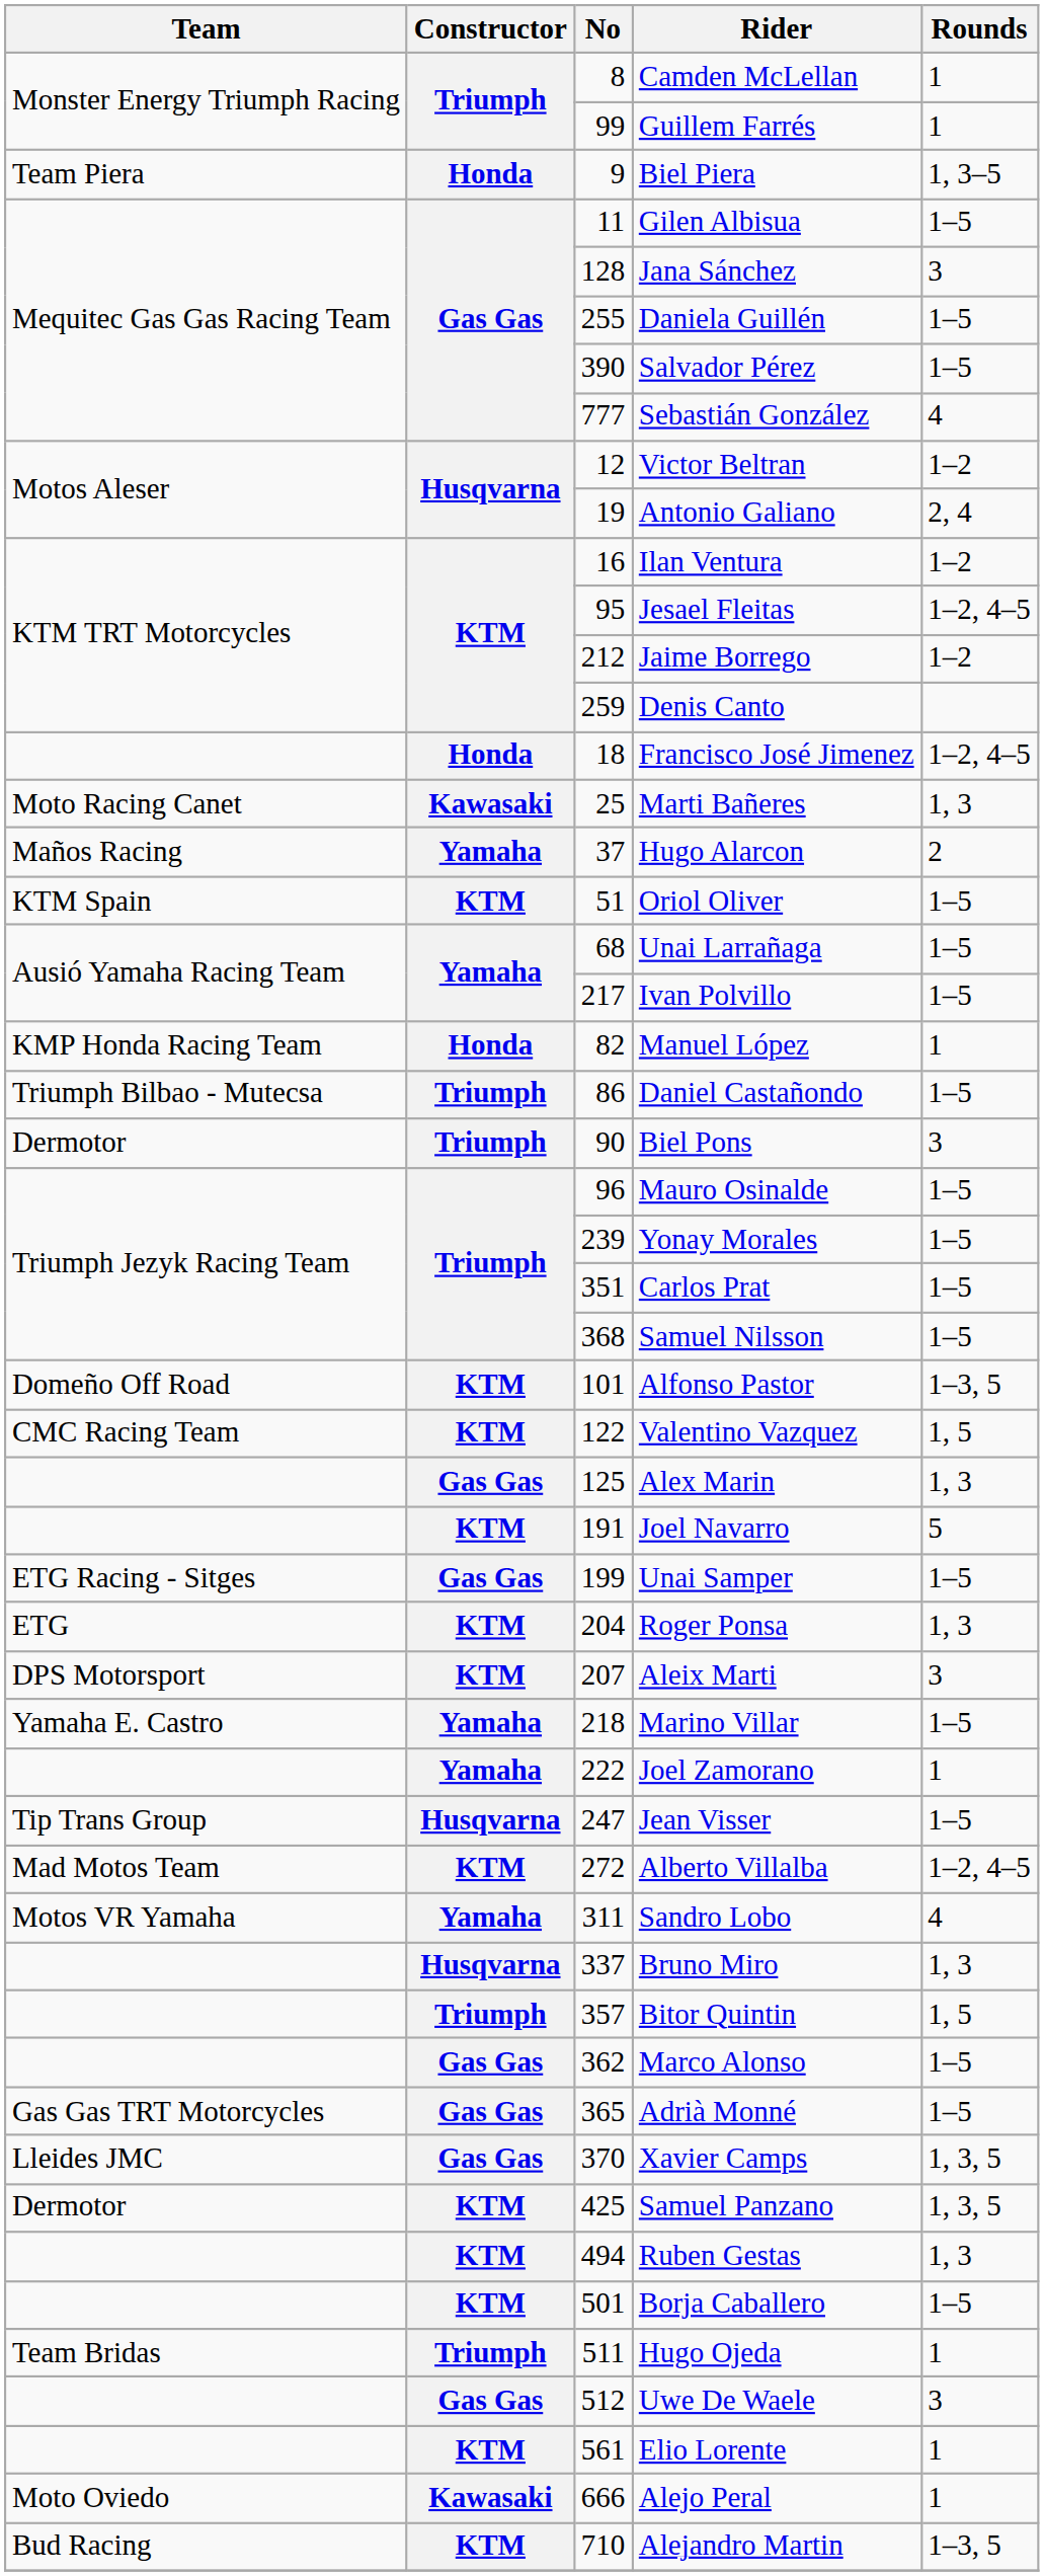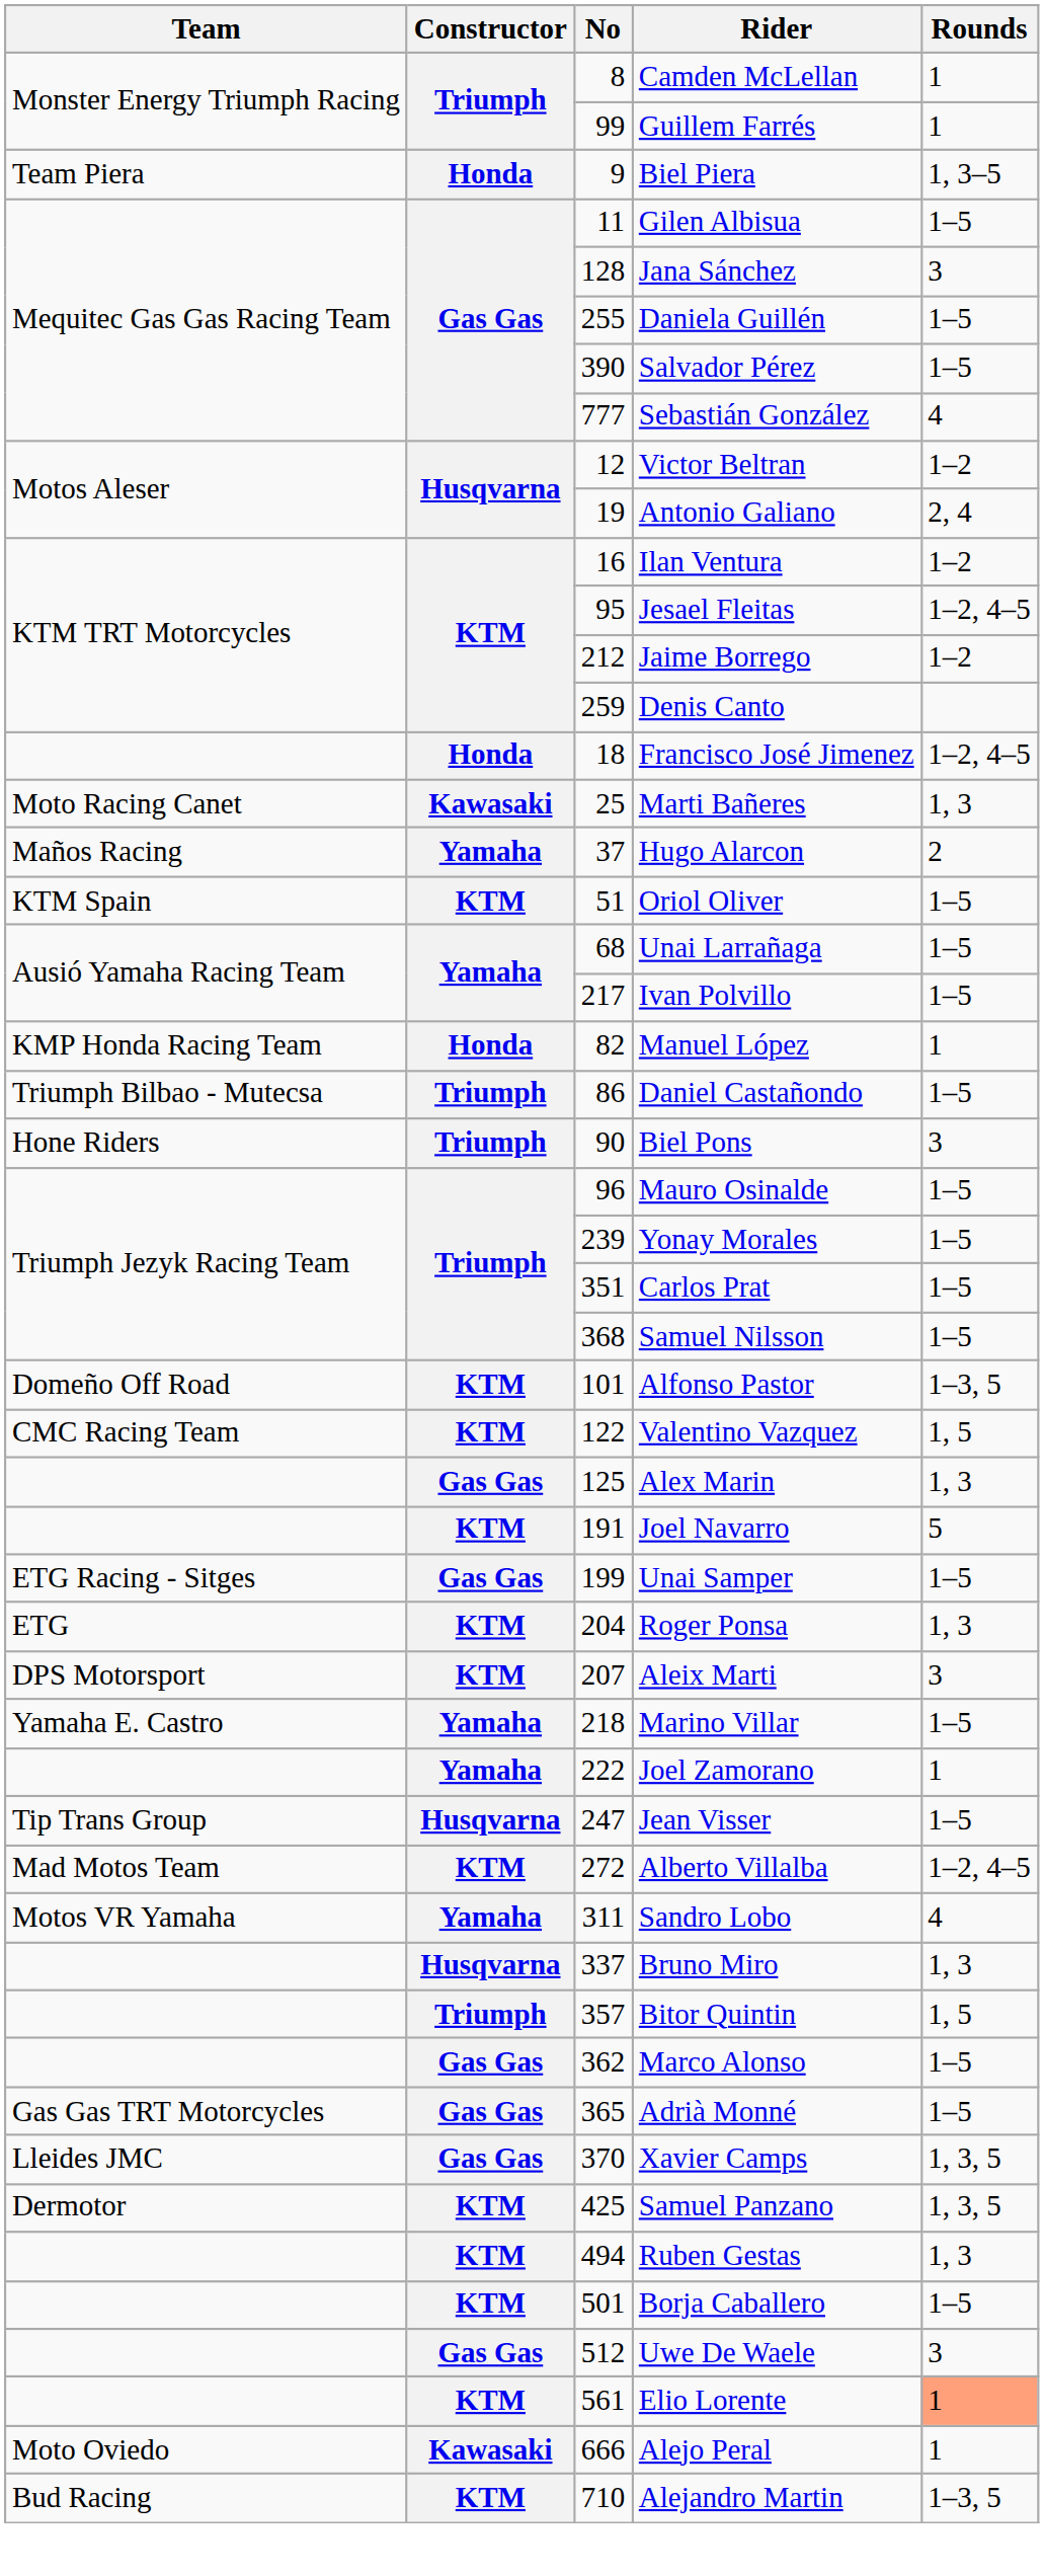 <table class="wikitable" style="font-size: 85%;">
 <tr>
 <th>Team</th>
 <th>Constructor</th>
 <th>No</th>
 <th>Rider</th>
 <th>Rounds</th>
 </tr>
 <tr>
 <td rowspan=2>Monster Energy Triumph Racing</td>
 <th rowspan=2><a href='#'>Triumph</a></th>
 <td align="right">8</td>
 <td> <a href='#'>Camden McLellan</a></td>
 <td>1</td>
 </tr>
 <tr>
 <td align="right">99</td>
 <td> <a href='#'>Guillem Farrés</a></td>
 <td>1</td>
 </tr>
 <tr>
 <td>Team Piera</td>
 <th><a href='#'>Honda</a></th>
 <td align="right">9</td>
 <td> <a href='#'>Biel Piera</a></td>
 <td>1, 3–5</td>
 </tr>
 <tr>
 <td rowspan=5>Mequitec Gas Gas Racing Team</td>
 <th rowspan=5><a href='#'>Gas Gas</a></th>
 <td align="right">11</td>
 <td> <a href='#'>Gilen Albisua</a></td>
 <td>1–5</td>
 </tr>
 <tr>
 <td align="right">128</td>
 <td> <a href='#'>Jana Sánchez</a></td>
 <td>3</td>
 </tr>
 <tr>
 <td align="right">255</td>
 <td> <a href='#'>Daniela Guillén</a></td>
 <td>1–5</td>
 </tr>
 <tr>
 <td align="right">390</td>
 <td> <a href='#'>Salvador Pérez</a></td>
 <td>1–5</td>
 </tr>
 <tr>
 <td align="right">777</td>
 <td> <a href='#'>Sebastián González</a></td>
 <td>4</td>
 </tr>
 <tr>
 <td rowspan=2>Motos Aleser</td>
 <th rowspan=2><a href='#'>Husqvarna</a></th>
 <td align="right">12</td>
 <td> <a href='#'>Victor Beltran</a></td>
 <td>1–2</td>
 </tr>
 <tr>
 <td align="right">19</td>
 <td> <a href='#'>Antonio Galiano</a></td>
 <td>2, 4</td>
 </tr>
 <tr>
 <td rowspan=4>KTM TRT Motorcycles</td>
 <th rowspan=4><a href='#'>KTM</a></th>
 <td align="right">16</td>
 <td> <a href='#'>Ilan Ventura</a></td>
 <td>1–2</td>
 </tr>
 <tr>
 <td align="right">95</td>
 <td> <a href='#'>Jesael Fleitas</a></td>
 <td>1–2, 4–5</td>
 </tr>
 <tr>
 <td align="right">212</td>
 <td> <a href='#'>Jaime Borrego</a></td>
 <td>1–2</td>
 </tr>
 <tr>
 <td align="right">259</td>
 <td> <a href='#'>Denis Canto</a></td>
 <td></td>
 </tr>
 <tr>
 <td></td>
 <th><a href='#'>Honda</a></th>
 <td align="right">18</td>
 <td> <a href='#'>Francisco José Jimenez</a></td>
 <td>1–2, 4–5</td>
 </tr>
 <tr>
 <td>Moto Racing Canet</td>
 <th><a href='#'>Kawasaki</a></th>
 <td align="right">25</td>
 <td> <a href='#'>Marti Bañeres</a></td>
 <td>1, 3</td>
 </tr>
 <tr>
 <td>Maños Racing</td>
 <th><a href='#'>Yamaha</a></th>
 <td align="right">37</td>
 <td> <a href='#'>Hugo Alarcon</a></td>
 <td>2</td>
 </tr>
 <tr>
 <td>KTM Spain</td>
 <th><a href='#'>KTM</a></th>
 <td align="right">51</td>
 <td> <a href='#'>Oriol Oliver</a></td>
 <td>1–5</td>
 </tr>
 <tr>
 <td rowspan=2>Ausió Yamaha Racing Team</td>
 <th rowspan=2><a href='#'>Yamaha</a></th>
 <td align="right">68</td>
 <td> <a href='#'>Unai Larrañaga</a></td>
 <td>1–5</td>
 </tr>
 <tr>
 <td align="right">217</td>
 <td> <a href='#'>Ivan Polvillo</a></td>
 <td>1–5</td>
 </tr>
 <tr>
 <td>KMP Honda Racing Team</td>
 <th><a href='#'>Honda</a></th>
 <td align="right">82</td>
 <td> <a href='#'>Manuel López</a></td>
 <td>1</td>
 </tr>
 <tr>
 <td>Triumph Bilbao - Mutecsa</td>
 <th><a href='#'>Triumph</a></th>
 <td align="right">86</td>
 <td> <a href='#'>Daniel Castañondo</a></td>
 <td>1–5</td>
 </tr>
 <tr>
-<td>Dermotor</td>
+<td>Hone Riders</td>
 <th><a href='#'>Triumph</a></th>
 <td align="right">90</td>
 <td> <a href='#'>Biel Pons</a></td>
 <td>3</td>
 </tr>
 <tr>
 <td rowspan=4>Triumph Jezyk Racing Team</td>
 <th rowspan=4><a href='#'>Triumph</a></th>
 <td align="right">96</td>
 <td> <a href='#'>Mauro Osinalde</a></td>
 <td>1–5</td>
 </tr>
 <tr>
 <td align="right">239</td>
 <td> <a href='#'>Yonay Morales</a></td>
 <td>1–5</td>
 </tr>
 <tr>
 <td align="right">351</td>
 <td> <a href='#'>Carlos Prat</a></td>
 <td>1–5</td>
 </tr>
 <tr>
 <td align="right">368</td>
 <td> <a href='#'>Samuel Nilsson</a></td>
 <td>1–5</td>
 </tr>
 <tr>
 <td>Domeño Off Road</td>
 <th><a href='#'>KTM</a></th>
 <td align="right">101</td>
 <td> <a href='#'>Alfonso Pastor</a></td>
 <td>1–3, 5</td>
 </tr>
 <tr>
 <td>CMC Racing Team</td>
 <th><a href='#'>KTM</a></th>
 <td align="right">122</td>
 <td> <a href='#'>Valentino Vazquez</a></td>
 <td>1, 5</td>
 </tr>
 <tr>
 <td></td>
 <th><a href='#'>Gas Gas</a></th>
 <td align="right">125</td>
 <td> <a href='#'>Alex Marin</a></td>
 <td>1, 3</td>
 </tr>
 <tr>
 <td></td>
 <th><a href='#'>KTM</a></th>
 <td align="right">191</td>
 <td> <a href='#'>Joel Navarro</a></td>
 <td>5</td>
 </tr>
 <tr>
 <td>ETG Racing - Sitges</td>
 <th><a href='#'>Gas Gas</a></th>
 <td align="right">199</td>
 <td> <a href='#'>Unai Samper</a></td>
 <td>1–5</td>
 </tr>
 <tr>
 <td>ETG</td>
 <th><a href='#'>KTM</a></th>
 <td align="right">204</td>
 <td> <a href='#'>Roger Ponsa</a></td>
 <td>1, 3</td>
 </tr>
 <tr>
 <td>DPS Motorsport</td>
 <th><a href='#'>KTM</a></th>
 <td align="right">207</td>
 <td> <a href='#'>Aleix Marti</a></td>
 <td>3</td>
 </tr>
 <tr>
 <td>Yamaha E. Castro</td>
 <th><a href='#'>Yamaha</a></th>
 <td align="right">218</td>
 <td> <a href='#'>Marino Villar</a></td>
 <td>1–5</td>
 </tr>
 <tr>
 <td></td>
 <th><a href='#'>Yamaha</a></th>
 <td align="right">222</td>
 <td> <a href='#'>Joel Zamorano</a></td>
 <td>1</td>
 </tr>
 <tr>
 <td>Tip Trans Group</td>
 <th><a href='#'>Husqvarna</a></th>
 <td align="right">247</td>
 <td> <a href='#'>Jean Visser</a></td>
 <td>1–5</td>
 </tr>
 <tr>
 <td>Mad Motos Team</td>
 <th><a href='#'>KTM</a></th>
 <td align="right">272</td>
 <td> <a href='#'>Alberto Villalba</a></td>
 <td>1–2, 4–5</td>
 </tr>
 <tr>
 <td>Motos VR Yamaha</td>
 <th><a href='#'>Yamaha</a></th>
 <td align="right">311</td>
 <td> <a href='#'>Sandro Lobo</a></td>
 <td>4</td>
 </tr>
 <tr>
 <td></td>
 <th><a href='#'>Husqvarna</a></th>
 <td align="right">337</td>
 <td> <a href='#'>Bruno Miro</a></td>
 <td>1, 3</td>
 </tr>
 <tr>
 <td></td>
 <th><a href='#'>Triumph</a></th>
 <td align="right">357</td>
 <td> <a href='#'>Bitor Quintin</a></td>
 <td>1, 5</td>
 </tr>
 <tr>
 <td></td>
 <th><a href='#'>Gas Gas</a></th>
 <td align="right">362</td>
 <td> <a href='#'>Marco Alonso</a></td>
 <td>1–5</td>
 </tr>
 <tr>
 <td>Gas Gas TRT Motorcycles</td>
 <th><a href='#'>Gas Gas</a></th>
 <td align="right">365</td>
 <td> <a href='#'>Adrià Monné</a></td>
 <td>1–5</td>
 </tr>
 <tr>
 <td>Lleides JMC</td>
 <th><a href='#'>Gas Gas</a></th>
 <td align="right">370</td>
 <td> <a href='#'>Xavier Camps</a></td>
 <td>1, 3, 5</td>
 </tr>
 <tr>
 <td>Dermotor</td>
 <th><a href='#'>KTM</a></th>
 <td align="right">425</td>
 <td> <a href='#'>Samuel Panzano</a></td>
 <td>1, 3, 5</td>
 </tr>
 <tr>
 <td></td>
 <th><a href='#'>KTM</a></th>
 <td align="right">494</td>
 <td> <a href='#'>Ruben Gestas</a></td>
 <td>1, 3</td>
 </tr>
 <tr>
 <td></td>
 <th><a href='#'>KTM</a></th>
 <td align="right">501</td>
 <td> <a href='#'>Borja Caballero</a></td>
 <td>1–5</td>
 </tr>
 <tr>
-<td>Team Bridas</td>
-<th><a href='#'>Triumph</a></th>
-<td align="right">511</td>
-<td> <a href='#'>Hugo Ojeda</a></td>
-<td>1</td>
-</tr>
-<tr>
 <td></td>
 <th><a href='#'>Gas Gas</a></th>
 <td align="right">512</td>
 <td> <a href='#'>Uwe De Waele</a></td>
 <td>3</td>
 </tr>
 <tr>
 <td></td>
 <th><a href='#'>KTM</a></th>
 <td align="right">561</td>
 <td> <a href='#'>Elio Lorente</a></td>
-<td>1</td>
+<td style="background: lightsalmon;">1</td>
 </tr>
 <tr>
 <td>Moto Oviedo</td>
 <th><a href='#'>Kawasaki</a></th>
 <td align="right">666</td>
 <td> <a href='#'>Alejo Peral</a></td>
 <td>1</td>
 </tr>
 <tr>
 <td>Bud Racing</td>
 <th><a href='#'>KTM</a></th>
 <td align="right">710</td>
 <td> <a href='#'>Alejandro Martin</a></td>
 <td>1–3, 5</td>
 </tr>
 <tr>
 </tr>
 </table>
